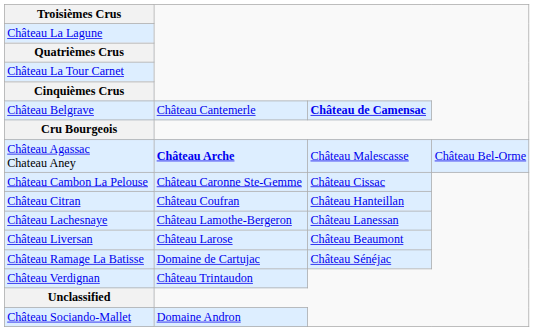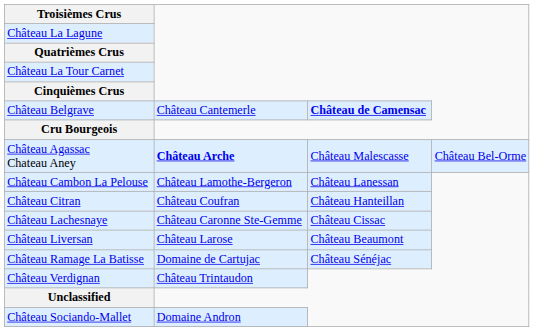 <table class="wikitable">
 <tr>
 <th>Troisièmes Crus</th>
 </tr>
 <tr ---- bgcolor="#DDEEFF">
 <td><a href='#'>Château La Lagune</a></td>
 </tr>
 <tr ---- bgcolor="#DDEEFF">
 <th>Quatrièmes Crus</th>
 </tr>
 <tr ---- bgcolor="#DDEEFF">
 <td><a href='#'>Château La Tour Carnet</a></td>
 </tr>
 <tr ---- bgcolor="#DDEEFF">
 <th>Cinquièmes Crus</th>
 </tr>
 <tr ---- bgcolor="#DDEEFF">
 <td><a href='#'>Château Belgrave</a></td>
 <td><a href='#'>Château Cantemerle</a></td>
 <td><strong><a href='#'>Château de Camensac</a> </strong></td>
 </tr>
 <tr ---- bgcolor="#DDEEFF">
 <th>Cru Bourgeois<small></small></th>
 </tr>
 <tr ---- bgcolor="#DDEEFF">
 <td><a href='#'>Château Agassac</a><br>Chateau Aney</td>
 <td><strong><a href='#'>Château Arche</a></strong></td>
 <td><a href='#'>Château Malescasse</a></td>
 <td><a href='#'>Château Bel-Orme</a></td>
 </tr>
 <tr ---- bgcolor="#DDEEFF">
 <td><a href='#'>Château Cambon La Pelouse</a> </td>
-<td><a href='#'>Château Caronne Ste-Gemme</a> </td>
-<td><a href='#'>Château Cissac</a></td>
+<td><a href='#'>Château Lamothe-Bergeron</a></td>
+<td><a href='#'>Château Lanessan</a></td>
 </tr>
 <tr ---- bgcolor="#DDEEFF">
 <td><a href='#'>Château Citran</a></td>
 <td><a href='#'>Château Coufran</a></td>
 <td><a href='#'>Château Hanteillan</a></td>
 </tr>
 <tr ---- bgcolor="#DDEEFF">
 <td><a href='#'>Château Lachesnaye</a></td>
-<td><a href='#'>Château Lamothe-Bergeron</a></td>
-<td><a href='#'>Château Lanessan</a></td>
+<td><a href='#'>Château Caronne Ste-Gemme</a> </td>
+<td><a href='#'>Château Cissac</a></td>
 </tr>
 <tr ---- bgcolor="#DDEEFF">
 <td><a href='#'>Château Liversan</a></td>
 <td><a href='#'>Château Larose</a></td>
 <td><a href='#'>Château Beaumont</a></td>
 </tr>
 <tr ---- bgcolor="#DDEEFF">
 <td><a href='#'>Château Ramage La Batisse</a></td>
 <td><a href='#'>Domaine de Cartujac</a></td>
 <td><a href='#'>Château Sénéjac</a></td>
 </tr>
 <tr ---- bgcolor="#DDEEFF">
 <td><a href='#'>Château Verdignan</a></td>
 <td><a href='#'>Château Trintaudon</a></td>
 </tr>
 <tr ---- bgcolor="#DDEEFF">
 <th>Unclassified</th>
 </tr>
 <tr ---- bgcolor="#DDEEFF">
 <td><a href='#'>Château Sociando-Mallet</a></td>
 <td><a href='#'>Domaine Andron</a></td>
 </tr>
 </table>
